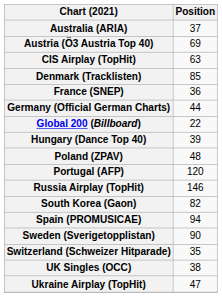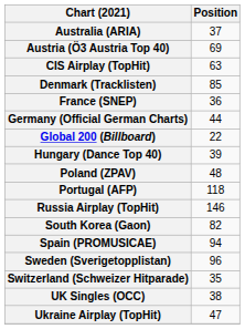 <table class="wikitable sortable plainrowheaders" style="text-align:center">
 <tr>
 <th scope="col">Chart (2021)</th>
 <th scope="col">Position</th>
 </tr>
 <tr>
 <th scope="row">Australia (ARIA)</th>
 <td>37</td>
 </tr>
 <tr>
 <th scope="row">Austria (Ö3 Austria Top 40)</th>
 <td>69</td>
 </tr>
 <tr>
 <th scope="row">CIS Airplay (TopHit)</th>
 <td>63</td>
 </tr>
 <tr>
 <th scope="row">Denmark (Tracklisten)</th>
 <td>85</td>
 </tr>
 <tr>
 <th scope="row">France (SNEP)</th>
 <td>36</td>
 </tr>
 <tr>
 <th scope="row">Germany (Official German Charts)</th>
 <td>44</td>
 </tr>
 <tr>
 <th scope="row"><a href='#'>Global 200</a> (<em>Billboard</em>)</th>
 <td>22</td>
 </tr>
 <tr>
 <th scope="row">Hungary (Dance Top 40)</th>
 <td>39</td>
 </tr>
 <tr>
 <th scope="row">Poland (ZPAV)</th>
 <td>48</td>
 </tr>
 <tr>
 <th scope="row">Portugal (AFP)</th>
-<td>120</td>
+<td>118</td>
 </tr>
 <tr>
 <th scope="row">Russia Airplay (TopHit)</th>
 <td>146</td>
 </tr>
 <tr>
 <th scope="row">South Korea (Gaon)</th>
 <td>82</td>
 </tr>
 <tr>
 <th scope="row">Spain (PROMUSICAE)</th>
 <td>94</td>
 </tr>
 <tr>
 <th scope="row">Sweden (Sverigetopplistan)</th>
-<td>90</td>
+<td>96</td>
 </tr>
 <tr>
 <th scope="row">Switzerland (Schweizer Hitparade)</th>
 <td>35</td>
 </tr>
 <tr>
 <th scope="row">UK Singles (OCC)</th>
 <td>38</td>
 </tr>
 <tr>
 <th scope="row">Ukraine Airplay (TopHit)</th>
 <td>47</td>
 </tr>
 <tr>
 </tr>
 </table>
